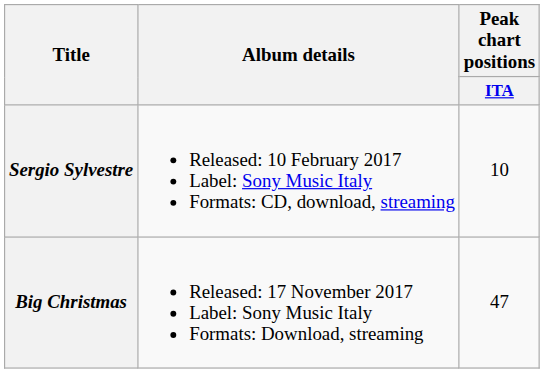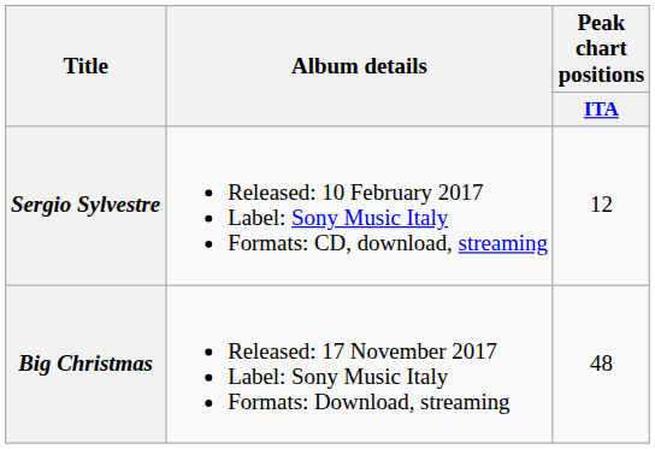 <table class="wikitable plainrowheaders" style="text-align:center;">
 <tr>
 <th scope="col" rowspan="2">Title</th>
 <th scope="col" rowspan="2">Album details</th>
 <th scope="col" colspan="2">Peak chart positions</th>
 </tr>
 <tr>
 <th scope="col" style="width:3em;font-size:90%;"><a href='#'>ITA</a><br></th>
 </tr>
 <tr>
 <th scope="row"><em>Sergio Sylvestre</em></th>
 <td style="text-align:left;"><br><ul><li>Released: 10 February 2017</li><li>Label: <a href='#'>Sony Music Italy</a></li><li>Formats: CD, download, <a href='#'>streaming</a></li></ul></td>
-<td>10</td>
+<td>12</td>
 </tr>
 <tr>
 <th scope="row"><em>Big Christmas</em></th>
 <td style="text-align:left;"><br><ul><li>Released: 17 November 2017</li><li>Label: Sony Music Italy</li><li>Formats: Download, streaming</li></ul></td>
-<td>47</td>
+<td>48</td>
 </tr>
 </table>
